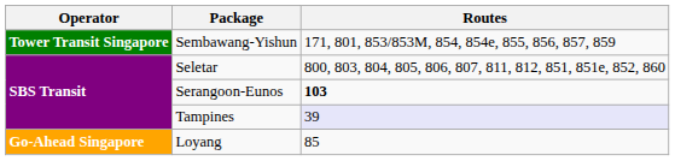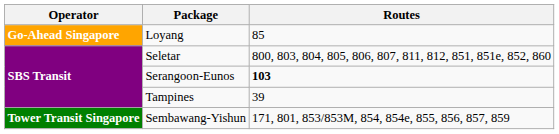 <table class="wikitable" style="font-size:85%; text-align: left">
 <tr>
 <th>Operator</th>
 <th>Package</th>
 <th>Routes</th>
 </tr>
 <tr>
-<td style="background-color:#008000; color: white"><strong>Tower Transit Singapore</strong></td>
-<td>Sembawang-Yishun</td>
-<td>171, 801, 853/853M, 854, 854e, 855, 856, 857, 859</td>
+<td style="background-color:#FFA500; color: white"><strong>Go-Ahead Singapore</strong></td>
+<td>Loyang</td>
+<td>85</td>
 </tr>
 <tr>
 <td rowspan=3 style="background-color:#800080; color: white"><strong>SBS Transit</strong></td>
 <td>Seletar</td>
 <td>800, 803, 804, 805, 806, 807, 811, 812, 851, 851e, 852, 860</td>
 </tr>
 <tr>
 <td>Serangoon-Eunos</td>
 <td><strong>103</strong></td>
 </tr>
 <tr>
 <td>Tampines</td>
-<td style="background: lavender;">39</td>
+<td>39</td>
 </tr>
 <tr>
-<td style="background-color:#FFA500; color: white"><strong>Go-Ahead Singapore</strong></td>
-<td>Loyang</td>
-<td>85</td>
+<td style="background-color:#008000; color: white"><strong>Tower Transit Singapore</strong></td>
+<td>Sembawang-Yishun</td>
+<td>171, 801, 853/853M, 854, 854e, 855, 856, 857, 859</td>
 </tr>
 </table>
